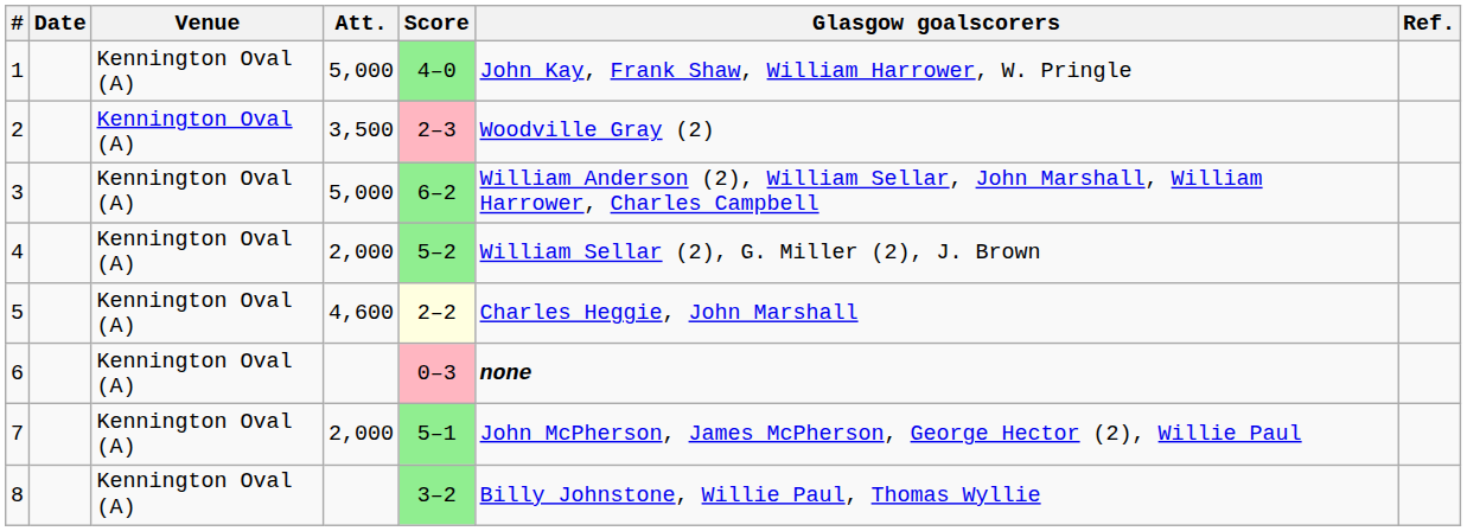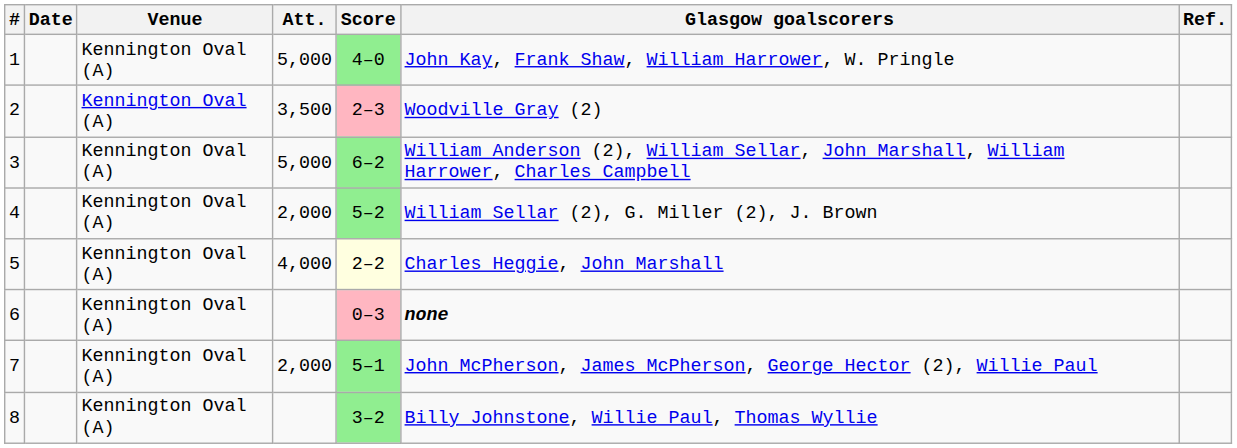 <table class = "wikitable sortable">
 <tr>
 <th>#</th>
 <th>Date</th>
 <th>Venue</th>
 <th>Att.</th>
 <th>Score</th>
 <th class = "unsortable">Glasgow goalscorers</th>
 <th class = "unsortable">Ref.</th>
 </tr>
 <tr>
 <td>1</td>
 <td></td>
 <td>Kennington Oval (A)</td>
 <td>5,000</td>
 <td align = "center" bgcolor = "lightgreen"> 4–0</td>
 <td><a href='#'>John Kay</a>, <a href='#'>Frank Shaw</a>, <a href='#'>William Harrower</a>, W. Pringle</td>
 <td></td>
 </tr>
 <tr>
 <td>2</td>
 <td></td>
 <td><a href='#'>Kennington Oval</a> (A)</td>
 <td>3,500</td>
 <td align = "center" bgcolor = "lightpink"> 2–3</td>
 <td><a href='#'>Woodville Gray</a> (2)</td>
 <td></td>
 </tr>
 <tr>
 <td>3</td>
 <td></td>
 <td>Kennington Oval (A)</td>
 <td>5,000</td>
 <td align = "center" bgcolor = "lightgreen"> 6–2</td>
 <td><a href='#'>William Anderson</a> (2), <a href='#'>William Sellar</a>, <a href='#'>John Marshall</a>, <a href='#'>William Harrower</a>, <a href='#'>Charles Campbell</a></td>
 <td></td>
 </tr>
 <tr>
 <td>4</td>
 <td></td>
 <td>Kennington Oval (A)</td>
 <td>2,000</td>
 <td align = "center" bgcolor = "lightgreen"> 5–2</td>
 <td><a href='#'>William Sellar</a> (2), G. Miller (2), J. Brown</td>
 <td></td>
 </tr>
 <tr>
 <td>5</td>
 <td></td>
 <td>Kennington Oval (A)</td>
-<td>4,600</td>
+<td>4,000</td>
 <td align = "center" bgcolor = "lightyellow"> 2–2</td>
 <td><a href='#'>Charles Heggie</a>, <a href='#'>John Marshall</a></td>
 <td></td>
 </tr>
 <tr>
 <td>6</td>
 <td></td>
 <td>Kennington Oval (A)</td>
 <td></td>
 <td align = "center" bgcolor = lightpink> 0–3</td>
 <td><strong><em>none</em></strong></td>
 <td></td>
 </tr>
 <tr>
 <td>7</td>
 <td></td>
 <td>Kennington Oval (A)</td>
 <td>2,000</td>
 <td align = "center" bgcolor = "lightgreen"> 5–1</td>
 <td><a href='#'>John McPherson</a>, <a href='#'>James McPherson</a>, <a href='#'>George Hector</a> (2), <a href='#'>Willie Paul</a></td>
 <td></td>
 </tr>
 <tr>
 <td>8</td>
 <td></td>
 <td>Kennington Oval (A)</td>
 <td></td>
 <td align = "center" bgcolor = "lightgreen"> 3–2</td>
 <td><a href='#'>Billy Johnstone</a>, <a href='#'>Willie Paul</a>, <a href='#'>Thomas Wyllie</a></td>
 <td></td>
 </tr>
 </table>
